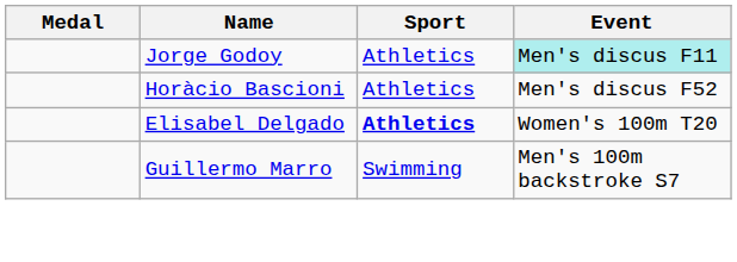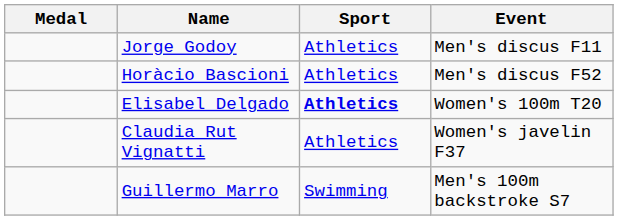 <table class="wikitable">
 <tr>
 <th style="width:6em">Medal</th>
 <th style="width:10em">Name</th>
 <th style="width:7em">Sport</th>
 <th style="width:10em">Event</th>
 </tr>
 <tr>
 <td></td>
 <td><a href='#'>Jorge Godoy</a></td>
 <td><a href='#'>Athletics</a></td>
-<td style="background: paleturquoise;">Men's discus F11</td>
+<td>Men's discus F11</td>
 </tr>
 <tr>
 <td></td>
 <td><a href='#'>Horàcio Bascioni</a></td>
 <td><a href='#'>Athletics</a></td>
 <td>Men's discus F52</td>
 </tr>
 <tr>
 <td></td>
 <td><a href='#'>Elisabel Delgado</a></td>
 <td><strong><a href='#'>Athletics</a></strong></td>
 <td>Women's 100m T20</td>
 </tr>
 <tr>
 <td></td>
+<td><a href='#'>Claudia Rut Vignatti</a></td>
+<td><a href='#'>Athletics</a></td>
+<td>Women's javelin F37</td>
+</tr>
+<tr>
+<td></td>
 <td><a href='#'>Guillermo Marro</a></td>
 <td><a href='#'>Swimming</a></td>
 <td>Men's 100m backstroke S7</td>
 </tr>
 </table>
